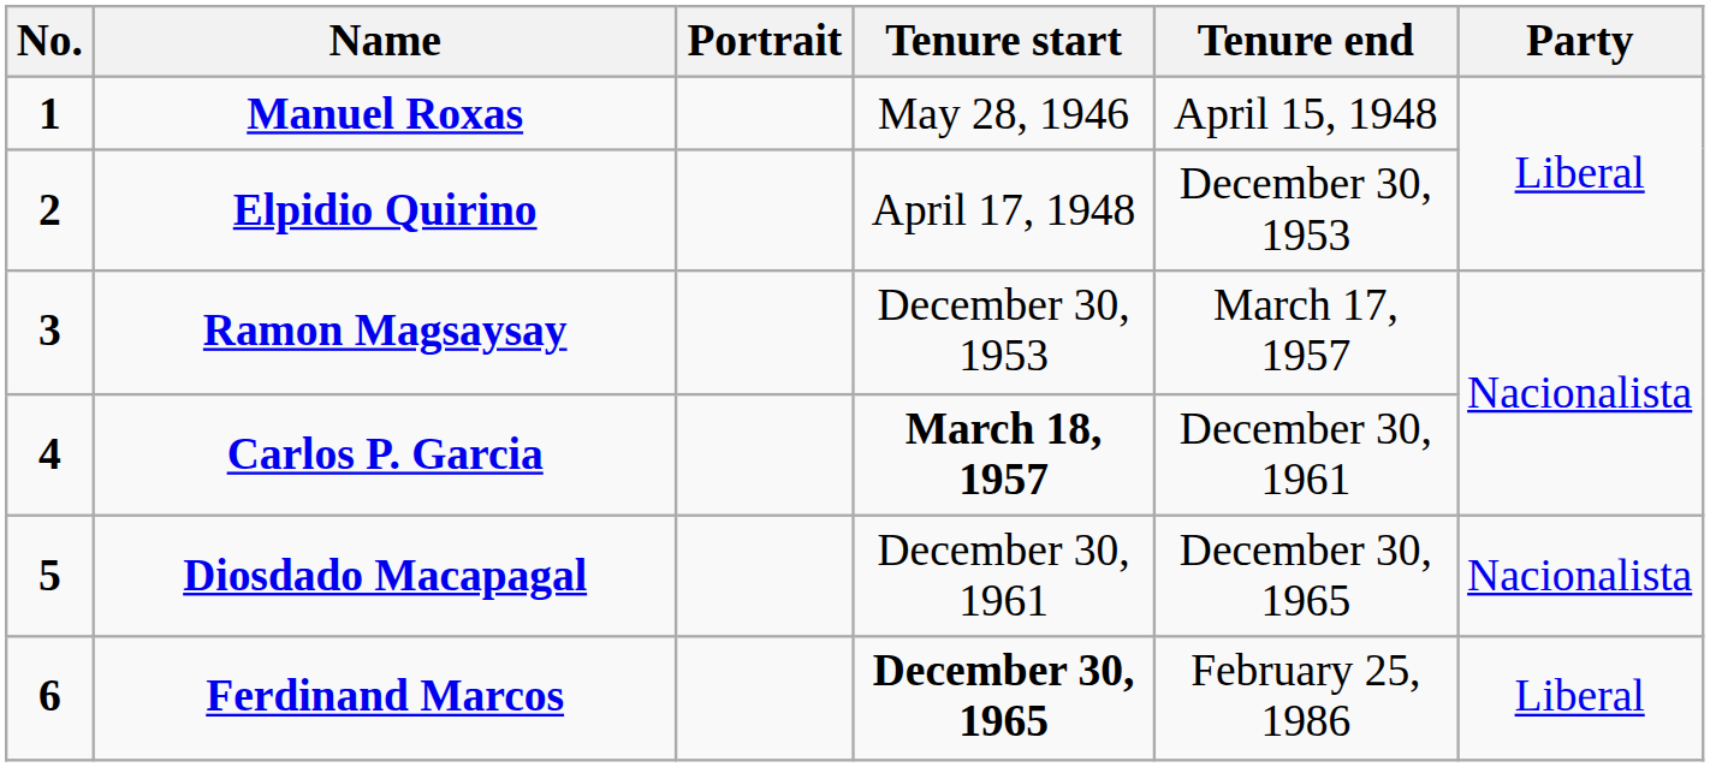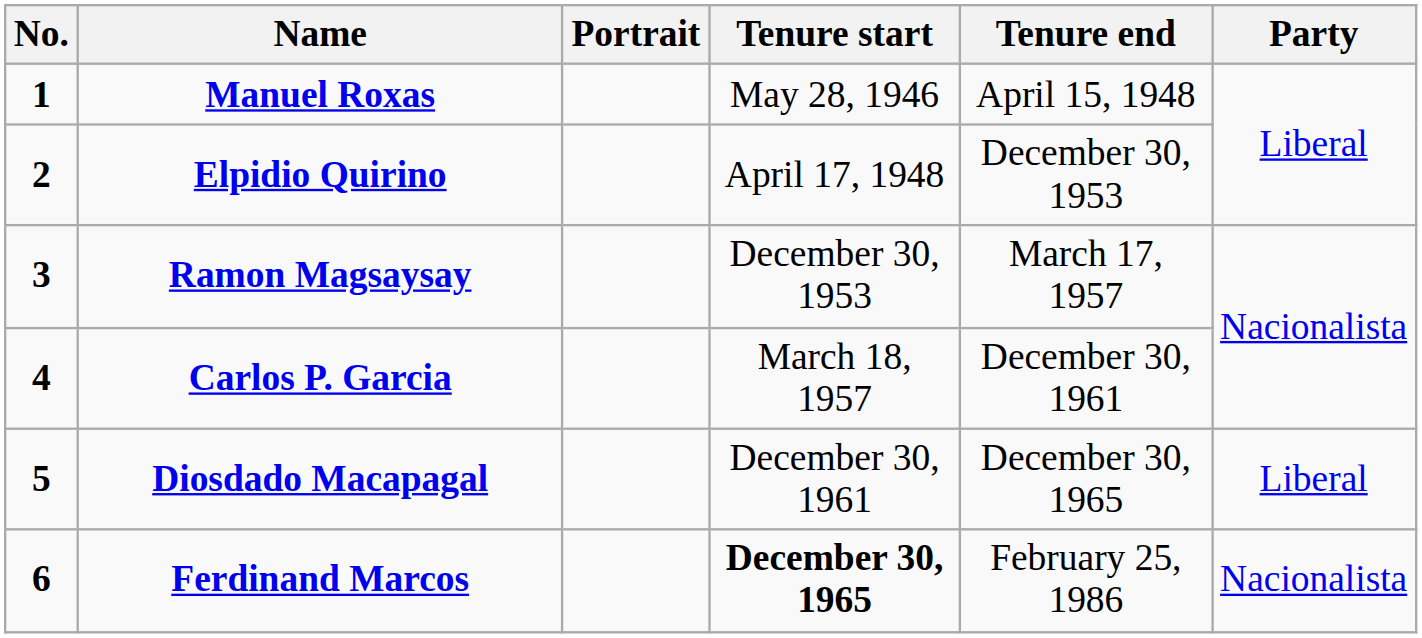 <table class="wikitable" style="text-align:center" |>
 <tr>
 <th>No.</th>
 <th width="200px">Name</th>
 <th>Portrait</th>
 <th width="100px">Tenure start</th>
 <th width="100px">Tenure end</th>
 <th><strong>Party</strong></th>
 </tr>
 <tr>
 <td><strong>1</strong></td>
 <td><strong><a href='#'>Manuel Roxas</a></strong><br></td>
 <td></td>
 <td>May 28, 1946</td>
 <td>April 15, 1948</td>
 <td rowspan="2"><a href='#'>Liberal</a></td>
 </tr>
 <tr>
 <td><strong>2</strong></td>
 <td><strong><a href='#'>Elpidio Quirino</a></strong><br></td>
 <td></td>
 <td>April 17, 1948</td>
 <td>December 30, 1953</td>
 </tr>
 <tr>
 <td><strong>3</strong></td>
 <td><strong><a href='#'>Ramon Magsaysay</a></strong><br></td>
 <td></td>
 <td>December 30, 1953</td>
 <td>March 17, 1957</td>
 <td rowspan="2"><a href='#'>Nacionalista</a></td>
 </tr>
 <tr>
 <td><strong>4</strong></td>
 <td><strong><a href='#'>Carlos P. Garcia</a></strong><br></td>
 <td></td>
-<td><strong>March 18, 1957</strong></td>
+<td>March 18, 1957</td>
 <td>December 30, 1961</td>
 </tr>
 <tr>
 <td><strong>5</strong></td>
 <td><strong><a href='#'>Diosdado Macapagal</a></strong><br></td>
 <td></td>
 <td>December 30, 1961</td>
 <td>December 30, 1965</td>
-<td><a href='#'>Nacionalista</a></td>
+<td><a href='#'>Liberal</a></td>
 </tr>
 <tr>
 <td><strong>6</strong></td>
 <td><strong><a href='#'>Ferdinand Marcos</a></strong><br></td>
 <td></td>
 <td><strong>December 30, 1965</strong></td>
 <td>February 25, 1986</td>
-<td><a href='#'>Liberal</a></td>
+<td><a href='#'>Nacionalista</a></td>
 </tr>
 </table>
